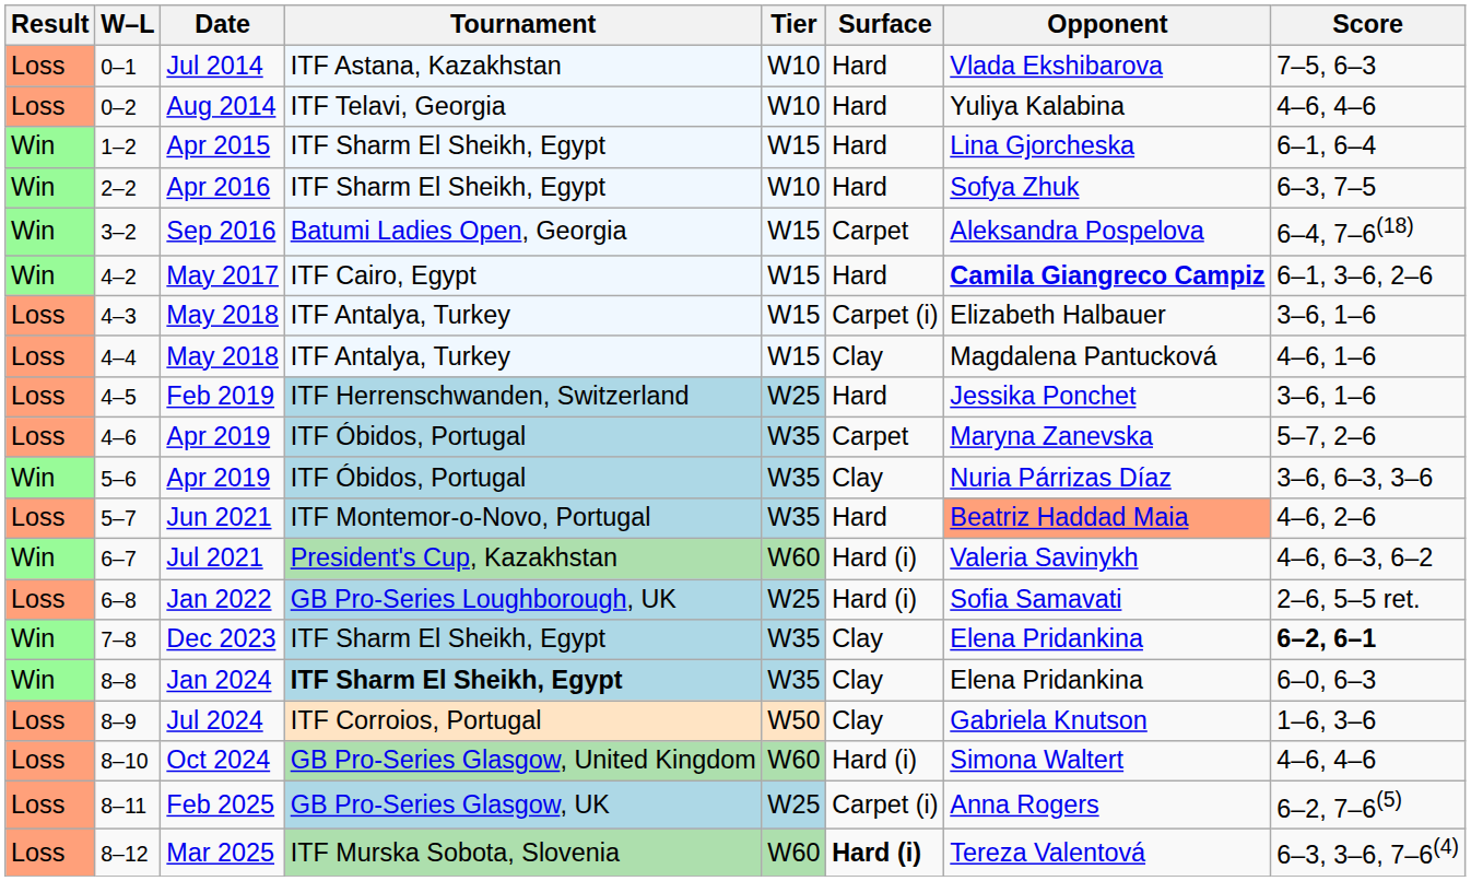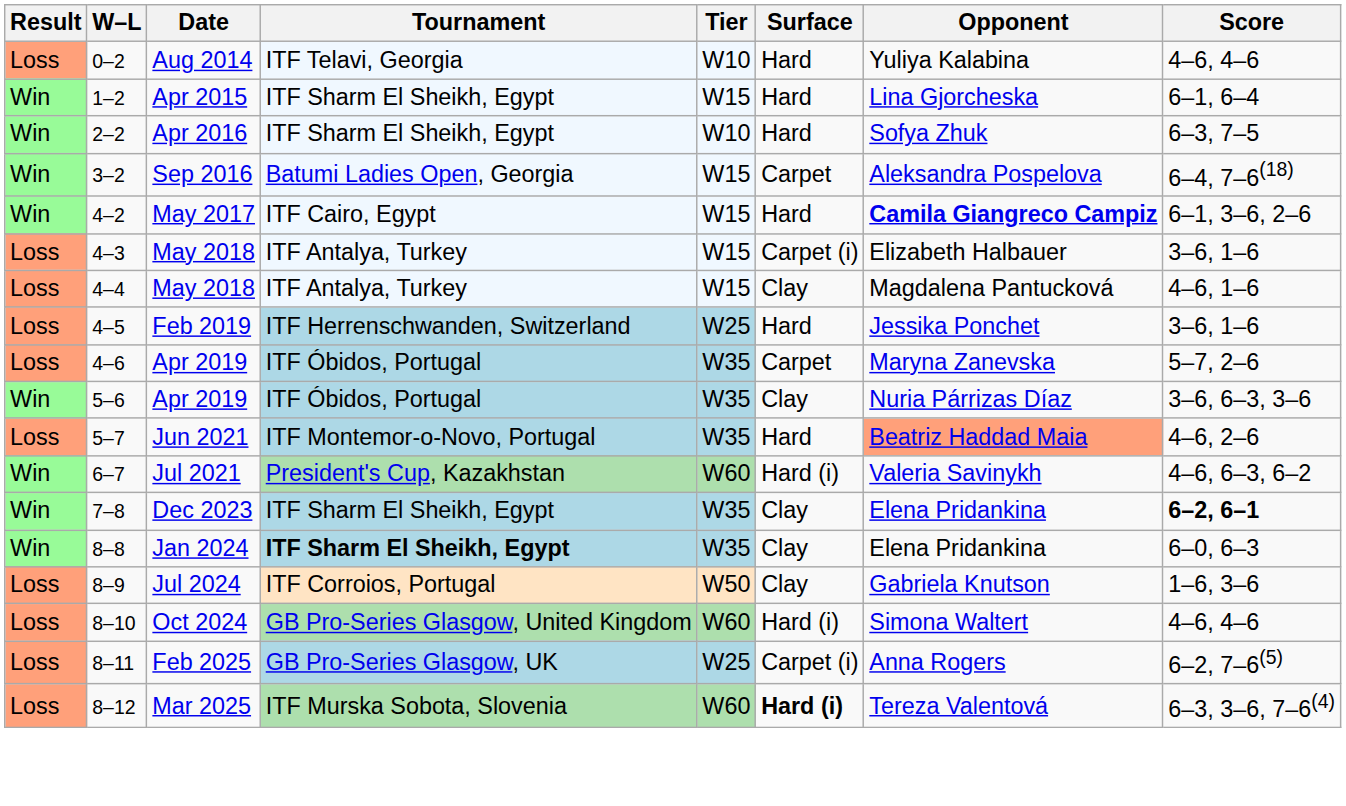 <table class="sortable wikitable">
 <tr>
 <th>Result</th>
 <th class="unsortable">W–L</th>
 <th>Date</th>
 <th>Tournament</th>
 <th>Tier</th>
 <th>Surface</th>
 <th>Opponent</th>
 <th class="unsortable">Score</th>
-</tr>
-<tr>
-<td style="background:#ffa07a;">Loss</td>
-<td><small>0–1</small></td>
-<td><a href='#'>Jul 2014</a></td>
-<td style="background:#f0f8ff;">ITF Astana, Kazakhstan</td>
-<td style="background:#f0f8ff;">W10</td>
-<td>Hard</td>
-<td> <a href='#'>Vlada Ekshibarova</a></td>
-<td>7–5, 6–3</td>
 </tr>
 <tr>
 <td style="background:#ffa07a;">Loss</td>
 <td><small>0–2</small></td>
 <td><a href='#'>Aug 2014</a></td>
 <td style="background:#f0f8ff;">ITF Telavi, Georgia</td>
 <td style="background:#f0f8ff;">W10</td>
 <td>Hard</td>
 <td> Yuliya Kalabina</td>
 <td>4–6, 4–6</td>
 </tr>
 <tr>
 <td style="background:#98fb98;">Win</td>
 <td><small>1–2</small></td>
 <td><a href='#'>Apr 2015</a></td>
 <td style="background:#f0f8ff;">ITF Sharm El Sheikh, Egypt</td>
 <td style="background:#f0f8ff;">W15</td>
 <td>Hard</td>
 <td> <a href='#'>Lina Gjorcheska</a></td>
 <td>6–1, 6–4</td>
 </tr>
 <tr>
 <td style="background:#98fb98;">Win</td>
 <td><small>2–2</small></td>
 <td><a href='#'>Apr 2016</a></td>
 <td style="background:#f0f8ff;">ITF Sharm El Sheikh, Egypt</td>
 <td style="background:#f0f8ff;">W10</td>
 <td>Hard</td>
 <td> <a href='#'>Sofya Zhuk</a></td>
 <td>6–3, 7–5</td>
 </tr>
 <tr>
 <td style="background:#98fb98;">Win</td>
 <td><small>3–2</small></td>
 <td><a href='#'>Sep 2016</a></td>
 <td style="background:#f0f8ff;"><a href='#'>Batumi Ladies Open</a>, Georgia</td>
 <td style="background:#f0f8ff;">W15</td>
 <td>Carpet</td>
 <td> <a href='#'>Aleksandra Pospelova</a></td>
 <td>6–4, 7–6<sup>(18)</sup></td>
 </tr>
 <tr>
 <td style="background:#98fb98;">Win</td>
 <td><small>4–2</small></td>
 <td><a href='#'>May 2017</a></td>
 <td style="background:#f0f8ff;">ITF Cairo, Egypt</td>
 <td style="background:#f0f8ff;">W15</td>
 <td>Hard</td>
 <td><strong> <a href='#'>Camila Giangreco Campiz</a></strong></td>
 <td>6–1, 3–6, 2–6</td>
 </tr>
 <tr>
 <td style="background:#ffa07a;">Loss</td>
 <td><small>4–3</small></td>
 <td><a href='#'>May 2018</a></td>
 <td style="background:#f0f8ff;">ITF Antalya, Turkey</td>
 <td style="background:#f0f8ff;">W15</td>
 <td>Carpet (i)</td>
 <td> Elizabeth Halbauer</td>
 <td>3–6, 1–6</td>
 </tr>
 <tr>
 <td style="background:#ffa07a;">Loss</td>
 <td><small>4–4</small></td>
 <td><a href='#'>May 2018</a></td>
 <td style="background:#f0f8ff;">ITF Antalya, Turkey</td>
 <td style="background:#f0f8ff;">W15</td>
 <td>Clay</td>
 <td> Magdalena Pantucková</td>
 <td>4–6, 1–6</td>
 </tr>
 <tr>
 <td style="background:#ffa07a;">Loss</td>
 <td><small>4–5</small></td>
 <td><a href='#'>Feb 2019</a></td>
 <td style="background:lightblue;">ITF Herrenschwanden, Switzerland</td>
 <td style="background:lightblue;">W25</td>
 <td>Hard</td>
 <td> <a href='#'>Jessika Ponchet</a></td>
 <td>3–6, 1–6</td>
 </tr>
 <tr>
 <td style="background:#ffa07a;">Loss</td>
 <td><small>4–6</small></td>
 <td><a href='#'>Apr 2019</a></td>
 <td style="background:lightblue;">ITF Óbidos, Portugal</td>
 <td style="background:lightblue;">W35</td>
 <td>Carpet</td>
 <td> <a href='#'>Maryna Zanevska</a></td>
 <td>5–7, 2–6</td>
 </tr>
 <tr>
 <td style="background:#98fb98;">Win</td>
 <td><small>5–6</small></td>
 <td><a href='#'>Apr 2019</a></td>
 <td style="background:lightblue;">ITF Óbidos, Portugal</td>
 <td style="background:lightblue;">W35</td>
 <td>Clay</td>
 <td> <a href='#'>Nuria Párrizas Díaz</a></td>
 <td>3–6, 6–3, 3–6</td>
 </tr>
 <tr>
 <td style="background:#ffa07a;">Loss</td>
 <td><small>5–7</small></td>
 <td><a href='#'>Jun 2021</a></td>
 <td style="background:lightblue;">ITF Montemor-o-Novo, Portugal</td>
 <td style="background:lightblue;">W35</td>
 <td>Hard</td>
 <td style="background: lightsalmon;"> <a href='#'>Beatriz Haddad Maia</a></td>
 <td>4–6, 2–6</td>
 </tr>
 <tr>
 <td style="background:#98fb98;">Win</td>
 <td><small>6–7</small></td>
 <td><a href='#'>Jul 2021</a></td>
 <td style="background:#addfad;"><a href='#'>President's Cup</a>, Kazakhstan</td>
 <td style="background:#addfad;">W60</td>
 <td>Hard (i)</td>
 <td> <a href='#'>Valeria Savinykh</a></td>
 <td>4–6, 6–3, 6–2</td>
 </tr>
 <tr>
-<td style="background:#ffa07a;">Loss</td>
-<td><small>6–8</small></td>
-<td><a href='#'>Jan 2022</a></td>
-<td style="background:lightblue;"><a href='#'>GB Pro-Series Loughborough</a>, UK</td>
-<td style="background:lightblue;">W25</td>
-<td>Hard (i)</td>
-<td> <a href='#'>Sofia Samavati</a></td>
-<td>2–6, 5–5 ret.</td>
-</tr>
-<tr>
 <td style="background:#98fb98;">Win</td>
 <td><small>7–8</small></td>
 <td><a href='#'>Dec 2023</a></td>
 <td style="background:lightblue;">ITF Sharm El Sheikh, Egypt</td>
 <td style="background:lightblue;">W35</td>
 <td>Clay</td>
 <td> <a href='#'>Elena Pridankina</a></td>
 <td><strong>6–2, 6–1</strong></td>
 </tr>
 <tr>
 <td style="background:#98fb98;">Win</td>
 <td><small>8–8</small></td>
 <td><a href='#'>Jan 2024</a></td>
 <td style="background:lightblue;"><strong>ITF Sharm El Sheikh, Egypt</strong></td>
 <td style="background:lightblue;">W35</td>
 <td>Clay</td>
 <td> Elena Pridankina</td>
 <td>6–0, 6–3</td>
 </tr>
 <tr>
 <td style="background:#ffa07a;">Loss</td>
 <td><small>8–9</small></td>
 <td><a href='#'>Jul 2024</a></td>
 <td style="background:#ffe4c4;">ITF Corroios, Portugal</td>
 <td style="background:#ffe4c4;">W50</td>
 <td>Clay</td>
 <td> <a href='#'>Gabriela Knutson</a></td>
 <td>1–6, 3–6</td>
 </tr>
 <tr>
 <td style="background:#ffa07a;">Loss</td>
 <td><small>8–10</small></td>
 <td><a href='#'>Oct 2024</a></td>
 <td style="background:#addfad;"><a href='#'>GB Pro-Series Glasgow</a>, United Kingdom</td>
 <td style="background:#addfad;">W60</td>
 <td>Hard (i)</td>
 <td> <a href='#'>Simona Waltert</a></td>
 <td>4–6, 4–6</td>
 </tr>
 <tr>
 <td style="background:#ffa07a;">Loss</td>
 <td><small>8–11</small></td>
 <td><a href='#'>Feb 2025</a></td>
 <td style="background:lightblue;"><a href='#'>GB Pro-Series Glasgow</a>, UK</td>
 <td style="background:lightblue;">W25</td>
 <td>Carpet (i)</td>
 <td> <a href='#'>Anna Rogers</a></td>
 <td>6–2, 7–6<sup>(5)</sup></td>
 </tr>
 <tr>
 <td style="background:#ffa07a;">Loss</td>
 <td><small>8–12</small></td>
 <td><a href='#'>Mar 2025</a></td>
 <td style="background:#addfad;">ITF Murska Sobota, Slovenia</td>
 <td style="background:#addfad;">W60</td>
 <td><strong>Hard (i)</strong></td>
 <td> <a href='#'>Tereza Valentová</a></td>
 <td>6–3, 3–6, 7–6<sup>(4)</sup></td>
 </tr>
 </table>
